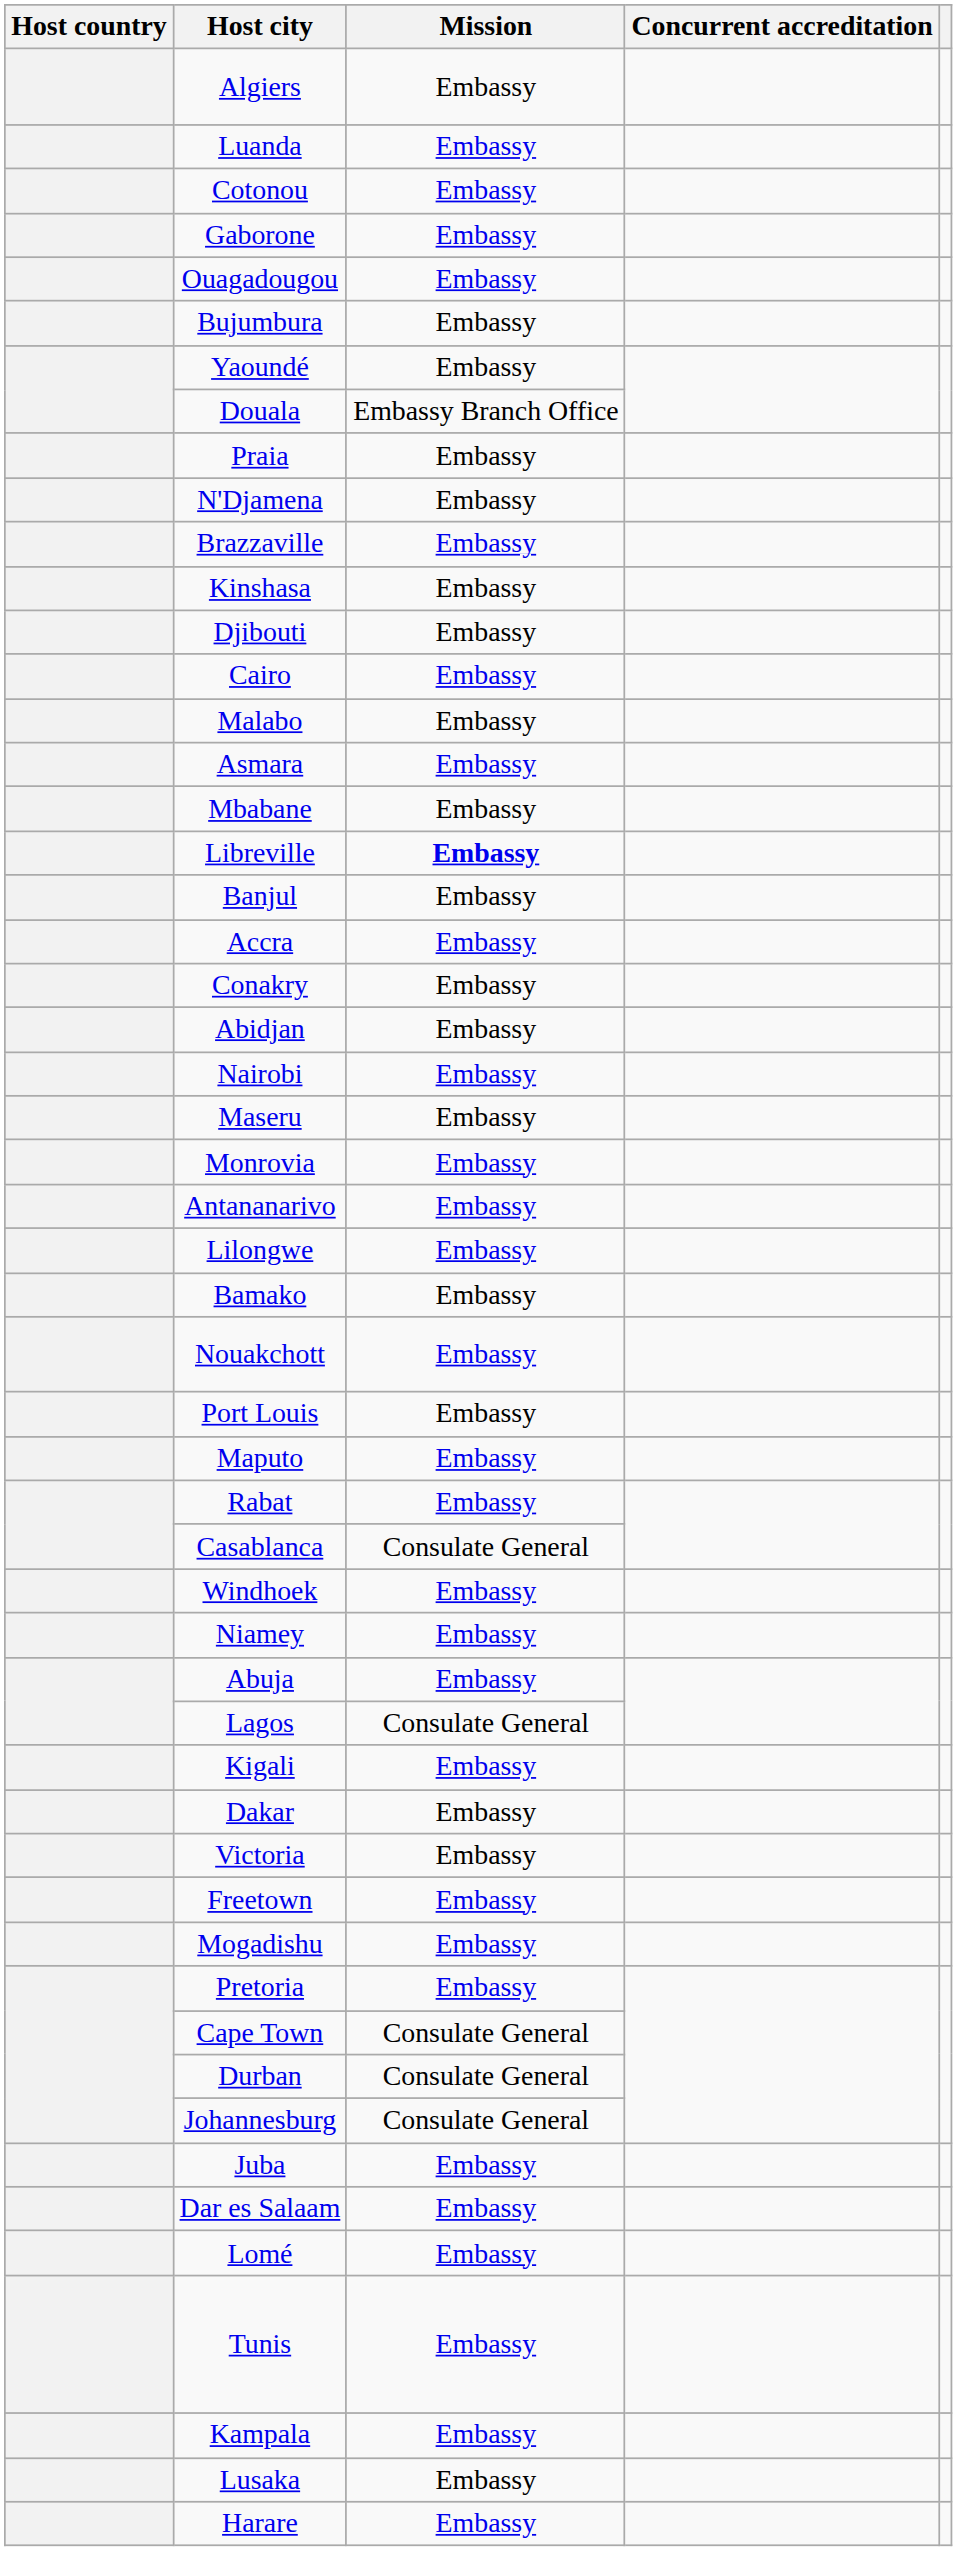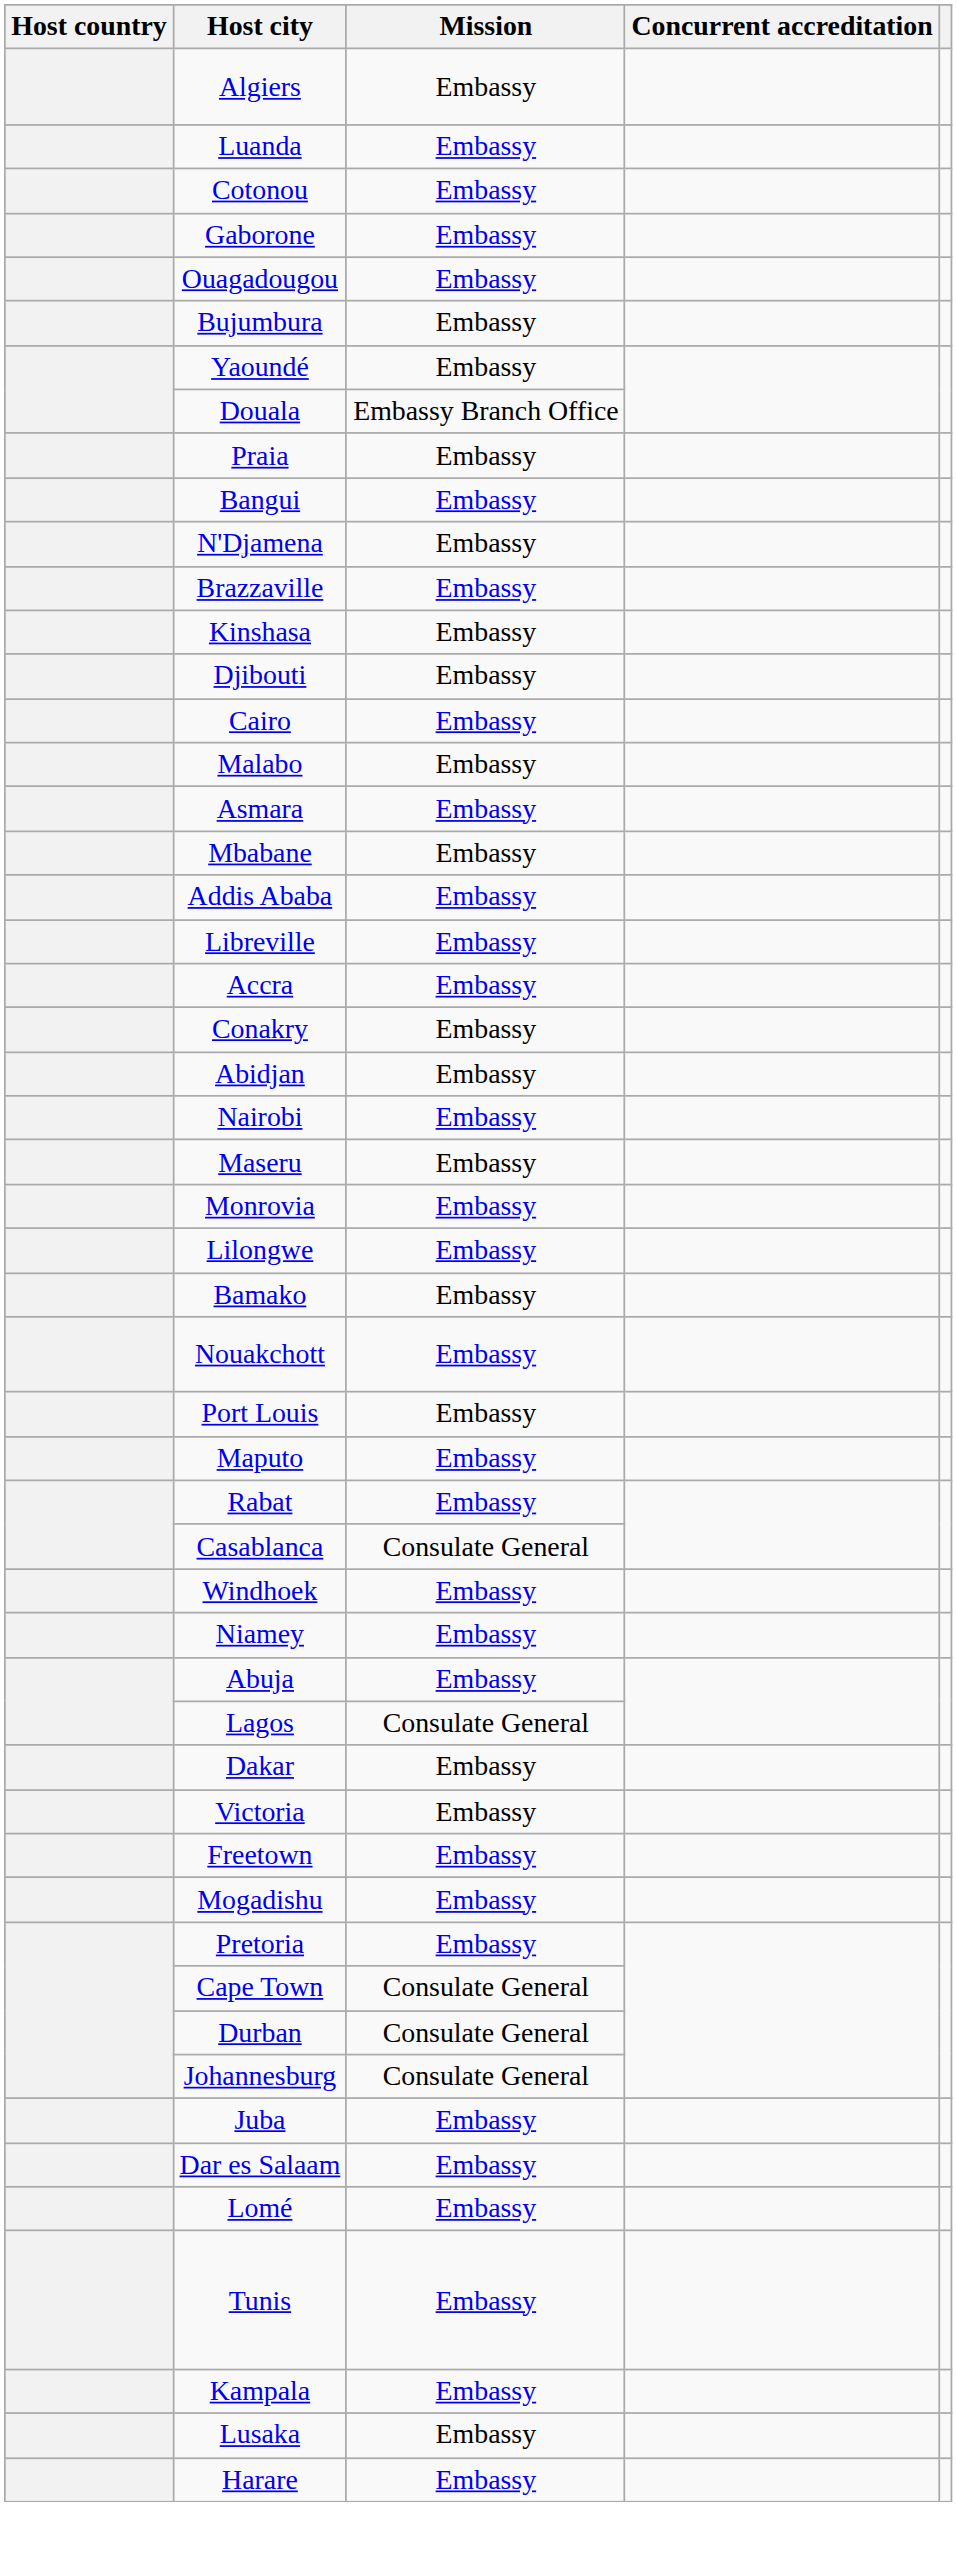 <table class="wikitable plainrowheaders" style="text-align:center;">
 <tr>
 <th scope="col">Host country</th>
 <th scope="col">Host city</th>
 <th scope="col">Mission</th>
 <th scope="col">Concurrent accreditation</th>
 <th scope="col"></th>
 </tr>
 <tr>
 <th scope="row"></th>
 <td><a href='#'>Algiers</a></td>
 <td>Embassy</td>
 <td></td>
 <td><br><br></td>
 </tr>
 <tr>
 <th scope="row"></th>
 <td><a href='#'>Luanda</a></td>
 <td><a href='#'>Embassy</a></td>
 <td></td>
 <td><br></td>
 </tr>
 <tr>
 <th scope="row"></th>
 <td><a href='#'>Cotonou</a></td>
 <td><a href='#'>Embassy</a></td>
 <td></td>
 <td><br></td>
 </tr>
 <tr>
 <th scope="row"></th>
 <td><a href='#'>Gaborone</a></td>
 <td><a href='#'>Embassy</a></td>
 <td></td>
 <td></td>
 </tr>
 <tr>
 <th scope="row"></th>
 <td><a href='#'>Ouagadougou</a></td>
 <td><a href='#'>Embassy</a></td>
 <td></td>
 <td><br></td>
 </tr>
 <tr>
 <th scope="row"></th>
 <td><a href='#'>Bujumbura</a></td>
 <td>Embassy</td>
 <td></td>
 <td></td>
 </tr>
 <tr>
 <th rowspan="2" scope="row"></th>
 <td><a href='#'>Yaoundé</a></td>
 <td>Embassy</td>
 <td rowspan="2"></td>
 <td rowspan="2"></td>
 </tr>
 <tr>
 <td><a href='#'>Douala</a></td>
 <td>Embassy Branch Office</td>
 </tr>
 <tr>
 <th scope="row"></th>
 <td><a href='#'>Praia</a></td>
 <td>Embassy</td>
 <td></td>
 <td><br></td>
 </tr>
 <tr>
 <th scope="row"></th>
+<td><a href='#'>Bangui</a></td>
+<td><a href='#'>Embassy</a></td>
+<td></td>
+<td><br></td>
+</tr>
+<tr>
+<th scope="row"></th>
 <td><a href='#'>N'Djamena</a></td>
 <td>Embassy</td>
 <td></td>
 <td></td>
 </tr>
 <tr>
 <th scope="row"></th>
 <td><a href='#'>Brazzaville</a></td>
 <td><a href='#'>Embassy</a></td>
 <td></td>
 <td><br></td>
 </tr>
 <tr>
 <th scope="row"></th>
 <td><a href='#'>Kinshasa</a></td>
 <td>Embassy</td>
 <td></td>
 <td><br></td>
 </tr>
 <tr>
 <th scope="row"></th>
 <td><a href='#'>Djibouti</a></td>
 <td>Embassy</td>
 <td></td>
 <td></td>
 </tr>
 <tr>
 <th scope="row"></th>
 <td><a href='#'>Cairo</a></td>
 <td><a href='#'>Embassy</a></td>
 <td></td>
 <td><br></td>
 </tr>
 <tr>
 <th scope="row"></th>
 <td><a href='#'>Malabo</a></td>
 <td>Embassy</td>
 <td></td>
 <td><br></td>
 </tr>
 <tr>
 <th scope="row"></th>
 <td><a href='#'>Asmara</a></td>
 <td><a href='#'>Embassy</a></td>
 <td></td>
 <td></td>
 </tr>
 <tr>
 <th scope="row"></th>
 <td><a href='#'>Mbabane</a></td>
 <td>Embassy</td>
 <td></td>
 <td></td>
 </tr>
 <tr>
 <th scope="row"></th>
-<td><a href='#'>Libreville</a></td>
-<td><strong><a href='#'>Embassy</a></strong></td>
+<td><a href='#'>Addis Ababa</a></td>
+<td><a href='#'>Embassy</a></td>
 <td></td>
-<td><br></td>
+<td></td>
 </tr>
 <tr>
 <th scope="row"></th>
-<td><a href='#'>Banjul</a></td>
-<td>Embassy</td>
+<td><a href='#'>Libreville</a></td>
+<td><a href='#'>Embassy</a></td>
 <td></td>
-<td></td>
+<td><br></td>
 </tr>
 <tr>
 <th scope="row"></th>
 <td><a href='#'>Accra</a></td>
 <td><a href='#'>Embassy</a></td>
 <td></td>
 <td></td>
 </tr>
 <tr>
 <th scope="row"></th>
 <td><a href='#'>Conakry</a></td>
 <td>Embassy</td>
 <td></td>
 <td></td>
 </tr>
 <tr>
 <th scope="row"></th>
 <td><a href='#'>Abidjan</a></td>
 <td>Embassy</td>
 <td></td>
 <td></td>
 </tr>
 <tr>
 <th scope="row"></th>
 <td><a href='#'>Nairobi</a></td>
 <td><a href='#'>Embassy</a></td>
 <td></td>
 <td></td>
 </tr>
 <tr>
 <th scope="row"></th>
 <td><a href='#'>Maseru</a></td>
 <td>Embassy</td>
 <td></td>
 <td></td>
 </tr>
 <tr>
 <th scope="row"></th>
 <td><a href='#'>Monrovia</a></td>
 <td><a href='#'>Embassy</a></td>
 <td></td>
 <td></td>
-</tr>
-<tr>
-<th scope="row"></th>
-<td><a href='#'>Antananarivo</a></td>
-<td><a href='#'>Embassy</a></td>
-<td></td>
-<td><br></td>
 </tr>
 <tr>
 <th scope="row"></th>
 <td><a href='#'>Lilongwe</a></td>
 <td><a href='#'>Embassy</a></td>
 <td></td>
 <td></td>
 </tr>
 <tr>
 <th scope="row"></th>
 <td><a href='#'>Bamako</a></td>
 <td>Embassy</td>
 <td></td>
 <td><br></td>
 </tr>
 <tr>
 <th scope="row"></th>
 <td><a href='#'>Nouakchott</a></td>
 <td><a href='#'>Embassy</a></td>
 <td></td>
 <td><br><br></td>
 </tr>
 <tr>
 <th scope="row"></th>
 <td><a href='#'>Port Louis</a></td>
 <td>Embassy</td>
 <td></td>
 <td></td>
 </tr>
 <tr>
 <th scope="row"></th>
 <td><a href='#'>Maputo</a></td>
 <td><a href='#'>Embassy</a></td>
 <td></td>
 <td><br></td>
 </tr>
 <tr>
 <th rowspan="2" scope="row"></th>
 <td><a href='#'>Rabat</a></td>
 <td><a href='#'>Embassy</a></td>
 <td rowspan="2"></td>
 <td rowspan="2"><br><br></td>
 </tr>
 <tr>
 <td><a href='#'>Casablanca</a></td>
 <td>Consulate General</td>
 </tr>
 <tr>
 <th scope="row"></th>
 <td><a href='#'>Windhoek</a></td>
 <td><a href='#'>Embassy</a></td>
 <td></td>
 <td></td>
 </tr>
 <tr>
 <th scope="row"></th>
 <td><a href='#'>Niamey</a></td>
 <td><a href='#'>Embassy</a></td>
 <td></td>
 <td></td>
 </tr>
 <tr>
 <th rowspan="2" scope="row"></th>
 <td><a href='#'>Abuja</a></td>
 <td><a href='#'>Embassy</a></td>
 <td rowspan="2"></td>
 <td rowspan="2"></td>
 </tr>
 <tr>
 <td><a href='#'>Lagos</a></td>
 <td>Consulate General</td>
-</tr>
-<tr>
-<th scope="row"></th>
-<td><a href='#'>Kigali</a></td>
-<td><a href='#'>Embassy</a></td>
-<td></td>
-<td></td>
 </tr>
 <tr>
 <th scope="row"></th>
 <td><a href='#'>Dakar</a></td>
 <td>Embassy</td>
 <td></td>
 <td><br></td>
 </tr>
 <tr>
 <th scope="row"></th>
 <td><a href='#'>Victoria</a></td>
 <td>Embassy</td>
 <td></td>
 <td></td>
 </tr>
 <tr>
 <th scope="row"></th>
 <td><a href='#'>Freetown</a></td>
 <td><a href='#'>Embassy</a></td>
 <td></td>
 <td></td>
 </tr>
 <tr>
 <th scope="row"></th>
 <td><a href='#'>Mogadishu</a></td>
 <td><a href='#'>Embassy</a></td>
 <td></td>
 <td></td>
 </tr>
 <tr>
 <th rowspan="4" scope="row"></th>
 <td><a href='#'>Pretoria</a></td>
 <td><a href='#'>Embassy</a></td>
 <td rowspan="4"></td>
 <td rowspan="4"></td>
 </tr>
 <tr>
 <td><a href='#'>Cape Town</a></td>
 <td>Consulate General</td>
 </tr>
 <tr>
 <td><a href='#'>Durban</a></td>
 <td>Consulate General</td>
 </tr>
 <tr>
 <td><a href='#'>Johannesburg</a></td>
 <td>Consulate General</td>
 </tr>
 <tr>
 <th scope="row"></th>
 <td><a href='#'>Juba</a></td>
 <td><a href='#'>Embassy</a></td>
 <td></td>
 <td></td>
 </tr>
 <tr>
 <th scope="row"></th>
 <td><a href='#'>Dar es Salaam</a></td>
 <td><a href='#'>Embassy</a></td>
 <td></td>
 <td></td>
 </tr>
 <tr>
 <th scope="row"></th>
 <td><a href='#'>Lomé</a></td>
 <td><a href='#'>Embassy</a></td>
 <td></td>
 <td><br></td>
 </tr>
 <tr>
 <th scope="row"></th>
 <td><a href='#'>Tunis</a></td>
 <td><a href='#'>Embassy</a></td>
 <td></td>
 <td><br><br><br><br></td>
 </tr>
 <tr>
 <th scope="row"></th>
 <td><a href='#'>Kampala</a></td>
 <td><a href='#'>Embassy</a></td>
 <td></td>
 <td></td>
 </tr>
 <tr>
 <th scope="row"></th>
 <td><a href='#'>Lusaka</a></td>
 <td>Embassy</td>
 <td></td>
 <td></td>
 </tr>
 <tr>
 <th scope="row"></th>
 <td><a href='#'>Harare</a></td>
 <td><a href='#'>Embassy</a></td>
 <td></td>
 <td></td>
 </tr>
 </table>
